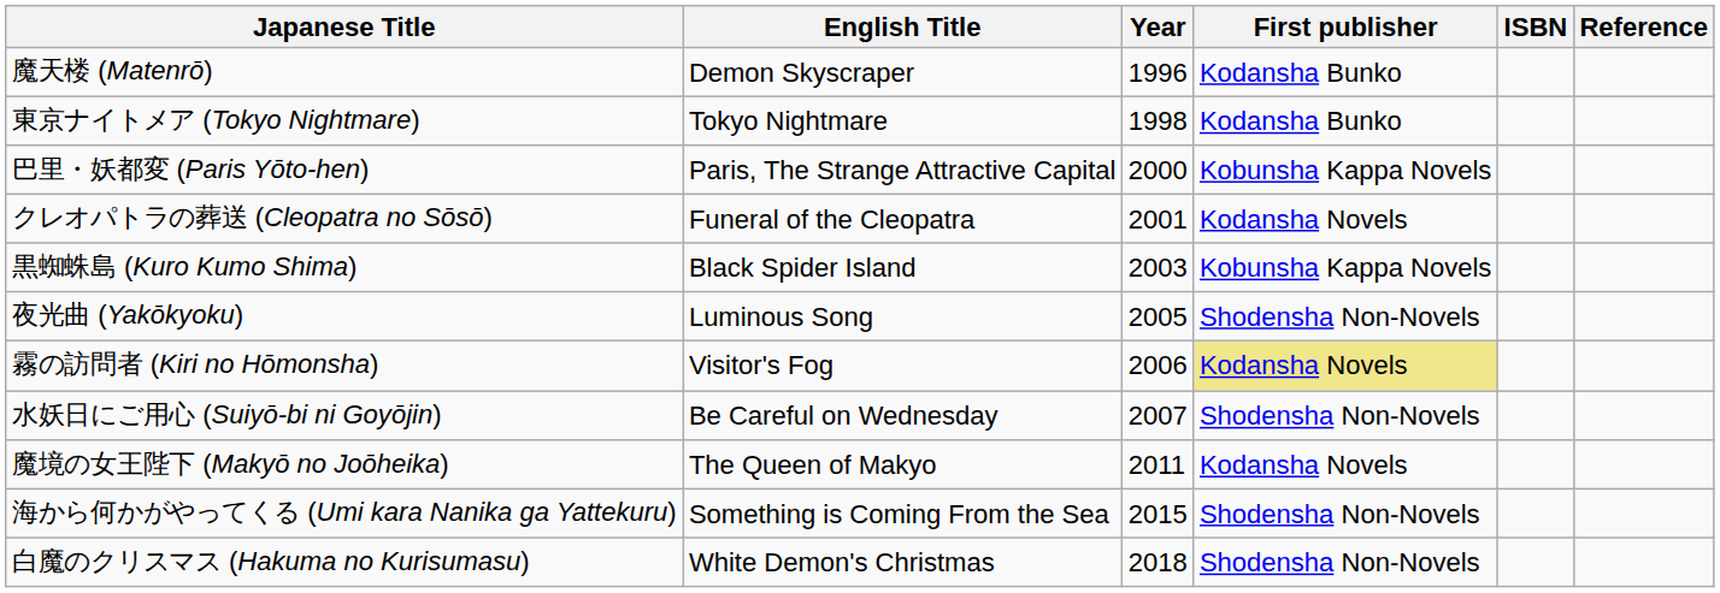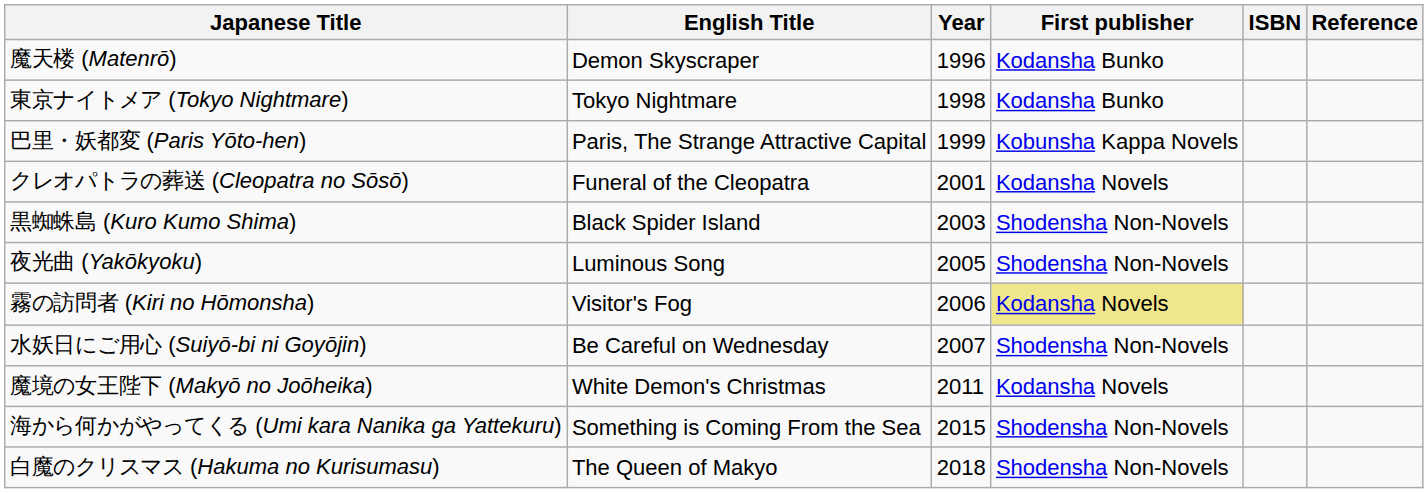 <table class="wikitable" style="font-size: 95%;">
 <tr>
 <th>Japanese Title</th>
 <th>English Title</th>
 <th>Year</th>
 <th>First publisher</th>
 <th>ISBN</th>
 <th>Reference</th>
 </tr>
 <tr>
 <td>魔天楼 (<em>Matenrō</em>)</td>
 <td>Demon Skyscraper</td>
 <td>1996</td>
 <td><a href='#'>Kodansha</a> Bunko</td>
 <td></td>
 <td></td>
 </tr>
 <tr>
 <td>東京ナイトメア (<em>Tokyo Nightmare</em>)</td>
 <td>Tokyo Nightmare</td>
 <td>1998</td>
 <td><a href='#'>Kodansha</a> Bunko</td>
 <td></td>
 <td></td>
 </tr>
 <tr>
 <td>巴里・妖都変 (<em>Paris Yōto-hen</em>)</td>
 <td>Paris, The Strange Attractive Capital</td>
-<td>2000</td>
+<td>1999</td>
 <td><a href='#'>Kobunsha</a> Kappa Novels</td>
 <td></td>
 <td></td>
 </tr>
 <tr>
 <td>クレオパトラの葬送 (<em>Cleopatra no Sōsō</em>)</td>
 <td>Funeral of the Cleopatra</td>
 <td>2001</td>
 <td><a href='#'>Kodansha</a> Novels</td>
 <td></td>
 <td></td>
 </tr>
 <tr>
 <td>黒蜘蛛島 (<em>Kuro Kumo Shima</em>)</td>
 <td>Black Spider Island</td>
 <td>2003</td>
-<td><a href='#'>Kobunsha</a> Kappa Novels</td>
+<td><a href='#'>Shodensha</a> Non-Novels</td>
 <td></td>
 <td></td>
 </tr>
 <tr>
 <td>夜光曲 (<em>Yakōkyoku</em>)</td>
 <td>Luminous Song</td>
 <td>2005</td>
 <td><a href='#'>Shodensha</a> Non-Novels</td>
 <td></td>
 <td></td>
 </tr>
 <tr>
 <td>霧の訪問者 (<em>Kiri no Hōmonsha</em>)</td>
 <td>Visitor's Fog</td>
 <td>2006</td>
 <td style="background: khaki;"><a href='#'>Kodansha</a> Novels</td>
 <td></td>
 <td></td>
 </tr>
 <tr>
 <td>水妖日にご用心 (<em>Suiyō-bi ni Goyōjin</em>)</td>
 <td>Be Careful on Wednesday</td>
 <td>2007</td>
 <td><a href='#'>Shodensha</a> Non-Novels</td>
 <td></td>
 <td></td>
 </tr>
 <tr>
 <td>魔境の女王陛下 (<em>Makyō no Joōheika</em>)</td>
-<td>The Queen of Makyo</td>
+<td>White Demon's Christmas</td>
 <td>2011</td>
 <td><a href='#'>Kodansha</a> Novels</td>
 <td></td>
 <td></td>
 </tr>
 <tr>
 <td>海から何かがやってくる (<em>Umi kara Nanika ga Yattekuru</em>)</td>
 <td>Something is Coming From the Sea</td>
 <td>2015</td>
 <td><a href='#'>Shodensha</a> Non-Novels</td>
 <td></td>
 <td></td>
 </tr>
 <tr>
 <td>白魔のクリスマス (<em>Hakuma no Kurisumasu</em>)</td>
-<td>White Demon's Christmas</td>
+<td>The Queen of Makyo</td>
 <td>2018</td>
 <td><a href='#'>Shodensha</a> Non-Novels</td>
 <td></td>
 <td></td>
 </tr>
 </table>
